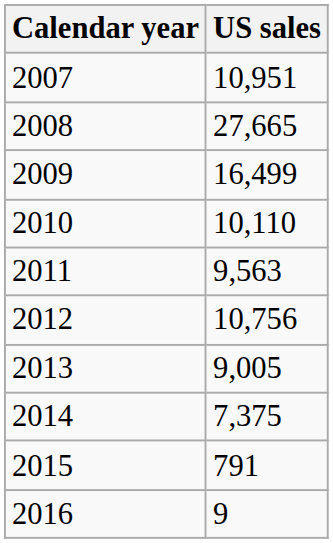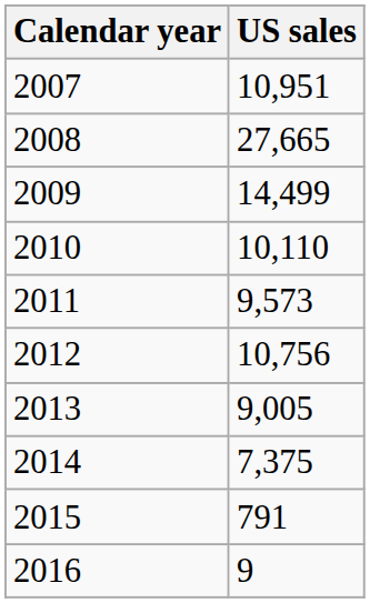 <table class="wikitable">
 <tr>
 <th>Calendar year</th>
 <th>US sales</th>
 </tr>
 <tr>
 <td>2007</td>
 <td>10,951</td>
 </tr>
 <tr>
 <td>2008</td>
 <td>27,665</td>
 </tr>
 <tr>
 <td>2009</td>
-<td>16,499</td>
+<td>14,499</td>
 </tr>
 <tr>
 <td>2010</td>
 <td>10,110</td>
 </tr>
 <tr>
 <td>2011</td>
-<td>9,563</td>
+<td>9,573</td>
 </tr>
 <tr>
 <td>2012</td>
 <td>10,756</td>
 </tr>
 <tr>
 <td>2013</td>
 <td>9,005</td>
 </tr>
 <tr>
 <td>2014</td>
 <td>7,375</td>
 </tr>
 <tr>
 <td>2015</td>
 <td>791</td>
 </tr>
 <tr>
 <td>2016</td>
 <td>9</td>
 </tr>
 </table>
